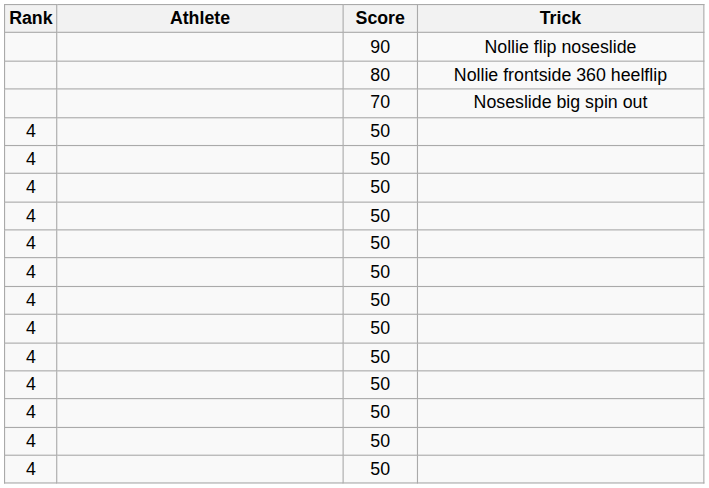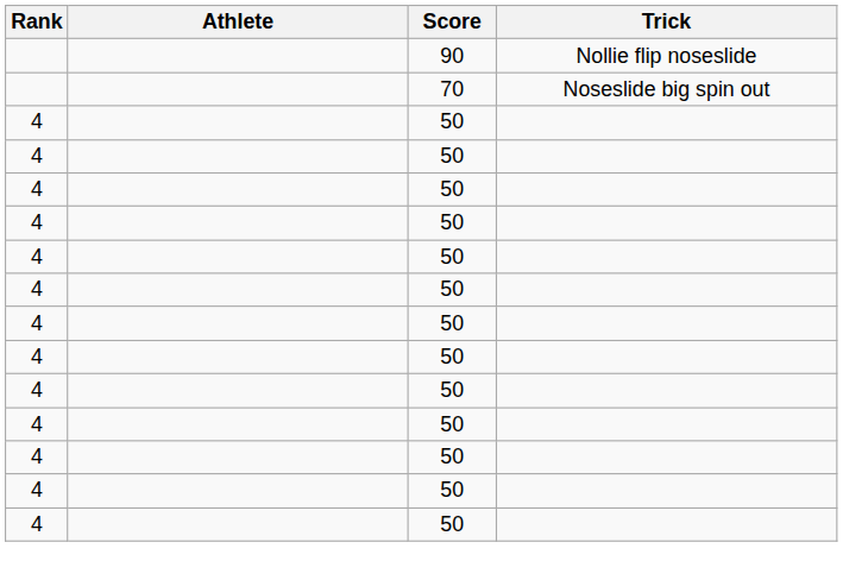 <table class=wikitable style="text-align:center">
 <tr>
 <th width=40>Rank</th>
 <th width=250>Athlete</th>
 <th width=60>Score</th>
 <th width=250>Trick</th>
 </tr>
 <tr>
 <td></td>
 <td align=left></td>
 <td>90</td>
 <td>Nollie flip noseslide</td>
-</tr>
-<tr>
-<td></td>
-<td align=left></td>
-<td>80</td>
-<td>Nollie frontside 360 heelflip</td>
 </tr>
 <tr>
 <td></td>
 <td align=left></td>
 <td>70</td>
 <td>Noseslide big spin out</td>
 </tr>
 <tr>
 <td>4</td>
 <td align=left></td>
 <td>50</td>
 <td></td>
 </tr>
 <tr>
 <td>4</td>
 <td align=left></td>
 <td>50</td>
 <td></td>
 </tr>
 <tr>
 <td>4</td>
 <td align=left></td>
 <td>50</td>
 <td></td>
 </tr>
 <tr>
 <td>4</td>
 <td align=left></td>
 <td>50</td>
 <td></td>
 </tr>
 <tr>
 <td>4</td>
 <td align=left></td>
 <td>50</td>
 <td></td>
 </tr>
 <tr>
 <td>4</td>
 <td align=left></td>
 <td>50</td>
 <td></td>
 </tr>
 <tr>
 <td>4</td>
 <td align=left></td>
 <td>50</td>
 <td></td>
 </tr>
 <tr>
 <td>4</td>
 <td align=left></td>
 <td>50</td>
 <td></td>
 </tr>
 <tr>
 <td>4</td>
 <td align=left></td>
 <td>50</td>
 <td></td>
 </tr>
 <tr>
 <td>4</td>
 <td align=left></td>
 <td>50</td>
 <td></td>
 </tr>
 <tr>
 <td>4</td>
 <td align=left></td>
 <td>50</td>
 <td></td>
 </tr>
 <tr>
 <td>4</td>
 <td align=left></td>
 <td>50</td>
 <td></td>
 </tr>
 <tr>
 <td>4</td>
 <td align=left></td>
 <td>50</td>
 <td></td>
 </tr>
 </table>
